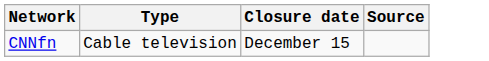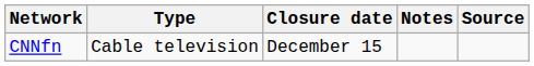 <table class="wikitable sortable">
 <tr>
 <th>Network</th>
 <th>Type</th>
 <th>Closure date</th>
+<th>Notes</th>
 <th>Source</th>
 </tr>
 <tr>
 <td><a href='#'>CNNfn</a></td>
 <td>Cable television</td>
 <td>December 15</td>
 <td></td>
+<td></td>
 </tr>
 </table>
